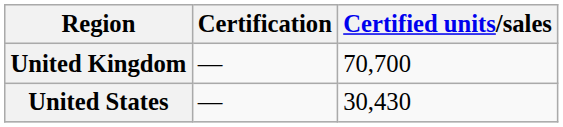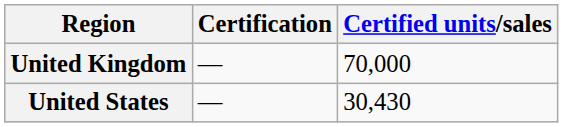 <table class="wikitable sortable">
 <tr>
 <th>Region</th>
 <th>Certification</th>
 <th><a href='#'>Certified units</a>/sales</th>
 </tr>
 <tr>
 <th>United Kingdom</th>
 <td>—</td>
-<td>70,700 </td>
+<td>70,000 </td>
 </tr>
 <tr>
 <th>United States</th>
 <td>—</td>
 <td>30,430</td>
 </tr>
 </table>
